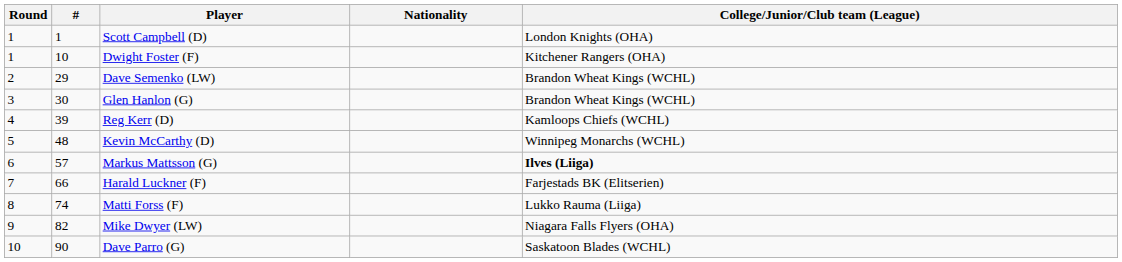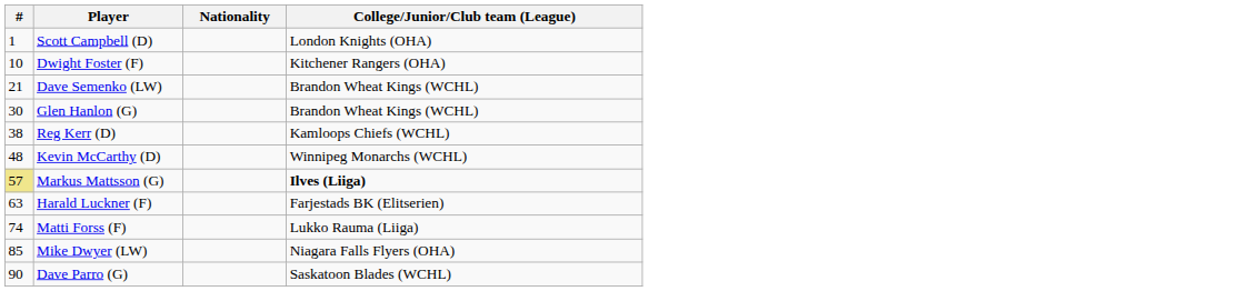 <table class="wikitable">
 <tr align="center">
-<th bgcolor="#DDDDFF" width="4.0%">Round</th>
 <th bgcolor="#DDDDFF" width="4.0%">#</th>
 <th bgcolor="#DDDDFF" width="21.0%">Player</th>
 <th bgcolor="#DDDDFF" width="14.5%">Nationality</th>
 <th bgcolor="#DDDDFF" width="50.0%">College/Junior/Club team (League)</th>
 </tr>
 <tr>
 <td>1</td>
-<td>1</td>
 <td><a href='#'>Scott Campbell</a> (D)</td>
 <td></td>
 <td>London Knights (OHA)</td>
 </tr>
 <tr>
-<td>1</td>
 <td>10</td>
 <td><a href='#'>Dwight Foster</a> (F)</td>
 <td></td>
 <td>Kitchener Rangers (OHA)</td>
 </tr>
 <tr>
-<td>2</td>
-<td>29</td>
+<td>21</td>
 <td><a href='#'>Dave Semenko</a> (LW)</td>
 <td></td>
 <td>Brandon Wheat Kings (WCHL)</td>
 </tr>
 <tr>
-<td>3</td>
 <td>30</td>
 <td><a href='#'>Glen Hanlon</a> (G)</td>
 <td></td>
 <td>Brandon Wheat Kings (WCHL)</td>
 </tr>
 <tr>
-<td>4</td>
-<td>39</td>
+<td>38</td>
 <td><a href='#'>Reg Kerr</a> (D)</td>
 <td></td>
 <td>Kamloops Chiefs (WCHL)</td>
 </tr>
 <tr>
-<td>5</td>
 <td>48</td>
 <td><a href='#'>Kevin McCarthy</a> (D)</td>
 <td></td>
 <td>Winnipeg Monarchs (WCHL)</td>
 </tr>
 <tr>
-<td>6</td>
-<td>57</td>
+<td style="background: khaki;">57</td>
 <td><a href='#'>Markus Mattsson</a> (G)</td>
 <td></td>
 <td><strong>Ilves (Liiga)</strong></td>
 </tr>
 <tr>
-<td>7</td>
-<td>66</td>
+<td>63</td>
 <td><a href='#'>Harald Luckner</a> (F)</td>
 <td></td>
 <td>Farjestads BK (Elitserien)</td>
 </tr>
 <tr>
-<td>8</td>
 <td>74</td>
 <td><a href='#'>Matti Forss</a> (F)</td>
 <td></td>
 <td>Lukko Rauma (Liiga)</td>
 </tr>
 <tr>
-<td>9</td>
-<td>82</td>
+<td>85</td>
 <td><a href='#'>Mike Dwyer</a> (LW)</td>
 <td></td>
 <td>Niagara Falls Flyers (OHA)</td>
 </tr>
 <tr>
-<td>10</td>
 <td>90</td>
 <td><a href='#'>Dave Parro</a> (G)</td>
 <td></td>
 <td>Saskatoon Blades (WCHL)</td>
 </tr>
 </table>
